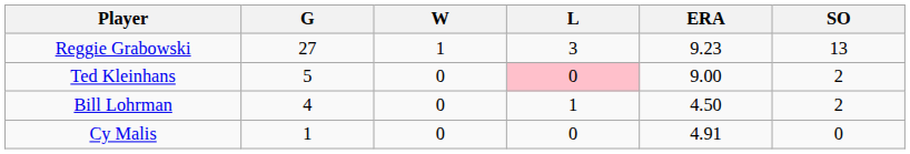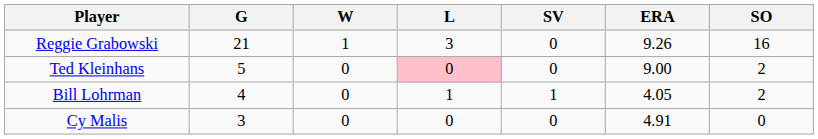 <table class="wikitable sortable">
 <tr>
 <th bgcolor="#DDDDFF" width="16%">Player</th>
 <th bgcolor="#DDDDFF" width="9%">G</th>
 <th bgcolor="#DDDDFF" width="9%">W</th>
 <th bgcolor="#DDDDFF" width="9%">L</th>
+<th bgcolor="#DDDDFF" width="9%">SV</th>
 <th bgcolor="#DDDDFF" width="9%">ERA</th>
 <th bgcolor="#DDDDFF" width="9%">SO</th>
 </tr>
 <tr align="center">
 <td><a href='#'>Reggie Grabowski</a></td>
-<td>27</td>
+<td>21</td>
 <td>1</td>
 <td>3</td>
-<td>9.23</td>
-<td>13</td>
+<td>0</td>
+<td>9.26</td>
+<td>16</td>
 </tr>
 <tr align="center">
 <td><a href='#'>Ted Kleinhans</a></td>
 <td>5</td>
 <td>0</td>
 <td style="background: pink;">0</td>
+<td>0</td>
 <td>9.00</td>
 <td>2</td>
 </tr>
 <tr align="center">
 <td><a href='#'>Bill Lohrman</a></td>
 <td>4</td>
 <td>0</td>
 <td>1</td>
-<td>4.50</td>
+<td>1</td>
+<td>4.05</td>
 <td>2</td>
 </tr>
 <tr align="center">
 <td><a href='#'>Cy Malis</a></td>
-<td>1</td>
+<td>3</td>
+<td>0</td>
 <td>0</td>
 <td>0</td>
 <td>4.91</td>
 <td>0</td>
 </tr>
 </table>
